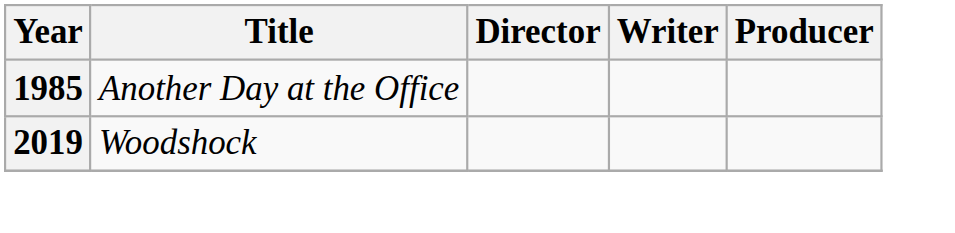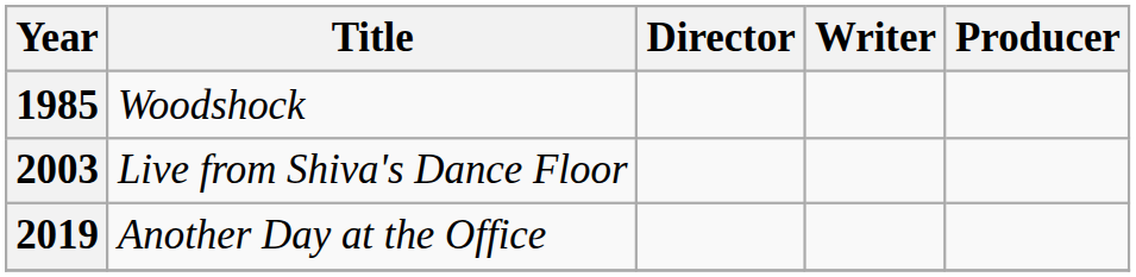 <table class="wikitable">
 <tr>
 <th>Year</th>
 <th>Title</th>
 <th>Director</th>
 <th>Writer</th>
 <th>Producer</th>
 </tr>
 <tr>
 <th>1985</th>
-<td><em>Another Day at the Office</em></td>
+<td><em>Woodshock</em></td>
+<td></td>
+<td></td>
+<td></td>
+</tr>
+<tr>
+<th>2003</th>
+<td><em>Live from Shiva's Dance Floor</em></td>
 <td></td>
 <td></td>
 <td></td>
 </tr>
 <tr>
 <th>2019</th>
-<td><em>Woodshock</em></td>
+<td><em>Another Day at the Office</em></td>
 <td></td>
 <td></td>
 <td></td>
 </tr>
 <tr>
 </tr>
 </table>
